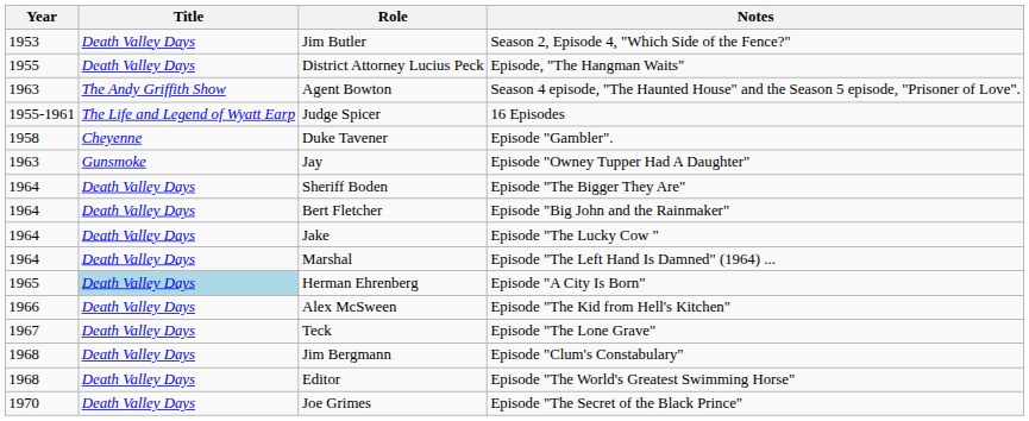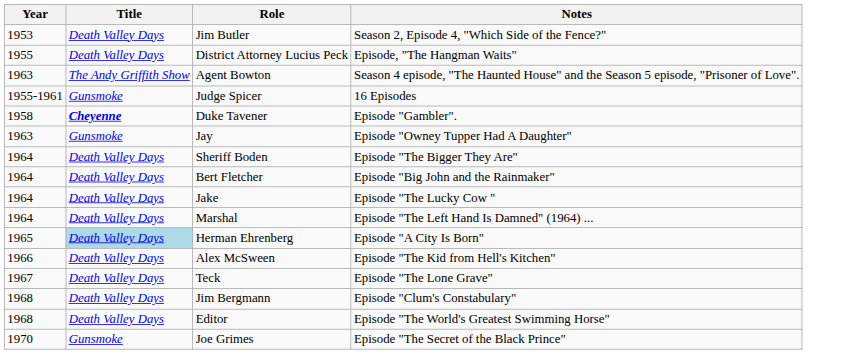 <table class="wikitable plainrowheaders sortable">
 <tr>
 <th scope="col">Year</th>
 <th scope="col">Title</th>
 <th scope="col">Role</th>
 <th scope="col" class="unsortable">Notes</th>
 </tr>
 <tr>
 <td>1953</td>
 <td><em><a href='#'>Death Valley Days</a></em></td>
 <td>Jim Butler</td>
 <td>Season 2, Episode 4, "Which Side of the Fence?"</td>
 </tr>
 <tr>
 <td>1955</td>
 <td><em><a href='#'>Death Valley Days</a></em></td>
 <td>District Attorney Lucius Peck</td>
 <td>Episode, "The Hangman Waits"</td>
 </tr>
 <tr>
 <td>1963</td>
 <td><em><a href='#'>The Andy Griffith Show</a></em></td>
 <td>Agent Bowton</td>
 <td>Season 4 episode, "The Haunted House" and the Season 5 episode, "Prisoner of Love".</td>
 </tr>
 <tr>
 <td>1955-1961</td>
-<td><em><a href='#'>The Life and Legend of Wyatt Earp</a></em></td>
+<td><em><a href='#'>Gunsmoke</a></em></td>
 <td>Judge Spicer</td>
 <td>16 Episodes</td>
 </tr>
 <tr>
 <td>1958</td>
-<td><em><a href='#'>Cheyenne</a></em></td>
+<td><strong><em><a href='#'>Cheyenne</a></em></strong></td>
 <td>Duke Tavener</td>
 <td>Episode "Gambler".</td>
 </tr>
 <tr>
 <td>1963</td>
 <td><em><a href='#'>Gunsmoke</a></em></td>
 <td>Jay</td>
 <td>Episode "Owney Tupper Had A Daughter"</td>
 </tr>
 <tr>
 <td>1964</td>
 <td><em><a href='#'>Death Valley Days</a></em></td>
 <td>Sheriff Boden</td>
 <td>Episode "The Bigger They Are"</td>
 </tr>
 <tr>
 <td>1964</td>
 <td><em><a href='#'>Death Valley Days</a></em></td>
 <td>Bert Fletcher</td>
 <td>Episode "Big John and the Rainmaker"</td>
 </tr>
 <tr>
 <td>1964</td>
 <td><em><a href='#'>Death Valley Days</a></em></td>
 <td>Jake</td>
 <td>Episode "The Lucky Cow "</td>
 </tr>
 <tr>
 <td>1964</td>
 <td><em><a href='#'>Death Valley Days</a></em></td>
 <td>Marshal</td>
 <td>Episode "The Left Hand Is Damned" (1964) ...</td>
 </tr>
 <tr>
 <td>1965</td>
 <td style="background: lightblue;"><em><a href='#'>Death Valley Days</a></em></td>
 <td>Herman Ehrenberg</td>
 <td>Episode "A City Is Born"</td>
 </tr>
 <tr>
 <td>1966</td>
 <td><em><a href='#'>Death Valley Days</a></em></td>
 <td>Alex McSween</td>
 <td>Episode "The Kid from Hell's Kitchen"</td>
 </tr>
 <tr>
 <td>1967</td>
 <td><em><a href='#'>Death Valley Days</a></em></td>
 <td>Teck</td>
 <td>Episode "The Lone Grave"</td>
 </tr>
 <tr>
 <td>1968</td>
 <td><em><a href='#'>Death Valley Days</a></em></td>
 <td>Jim Bergmann</td>
 <td>Episode "Clum's Constabulary"</td>
 </tr>
 <tr>
 <td>1968</td>
 <td><em><a href='#'>Death Valley Days</a></em></td>
 <td>Editor</td>
 <td>Episode "The World's Greatest Swimming Horse"</td>
 </tr>
 <tr>
 <td>1970</td>
-<td><em><a href='#'>Death Valley Days</a></em></td>
+<td><em><a href='#'>Gunsmoke</a></em></td>
 <td>Joe Grimes</td>
 <td>Episode "The Secret of the Black Prince"</td>
 </tr>
 </table>
